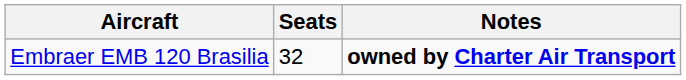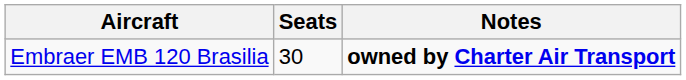 <table class="wikitable" style="margin:1em auto;">
 <tr>
 <th>Aircraft</th>
 <th>Seats</th>
 <th>Notes</th>
 </tr>
 <tr>
 <td><a href='#'>Embraer EMB 120 Brasilia</a></td>
-<td>32</td>
+<td>30</td>
 <td><strong>owned by <a href='#'>Charter Air Transport</a></strong></td>
 </tr>
 </table>
